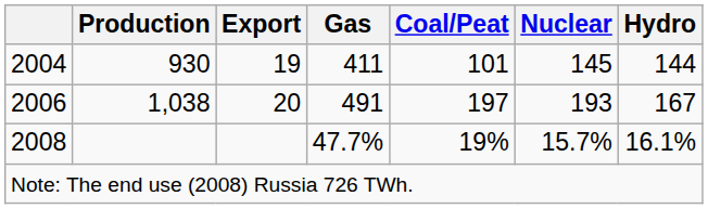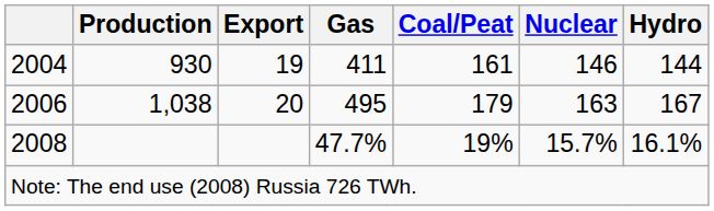 <table class="wikitable" style="text-align:right">
 <tr>
 <th></th>
 <th>Production</th>
 <th>Export</th>
 <th>Gas</th>
 <th><a href='#'>Coal/Peat</a></th>
 <th><a href='#'>Nuclear</a></th>
 <th>Hydro</th>
 </tr>
 <tr>
 <td align=left>2004</td>
 <td>930</td>
 <td>19</td>
 <td>411</td>
-<td>101</td>
-<td>145</td>
+<td>161</td>
+<td>146</td>
 <td>144</td>
 </tr>
 <tr>
 <td align=left>2006</td>
 <td>1,038</td>
 <td>20</td>
-<td>491</td>
-<td>197</td>
-<td>193</td>
+<td>495</td>
+<td>179</td>
+<td>163</td>
 <td>167</td>
 </tr>
 <tr>
 <td align=left>2008</td>
 <td></td>
 <td></td>
 <td>47.7%</td>
 <td>19%</td>
 <td>15.7%</td>
 <td>16.1%</td>
 </tr>
 <tr>
 <td colspan="7" align="left"><small> Note: The end use (2008) Russia 726 TWh.</small></td>
 </tr>
 </table>
